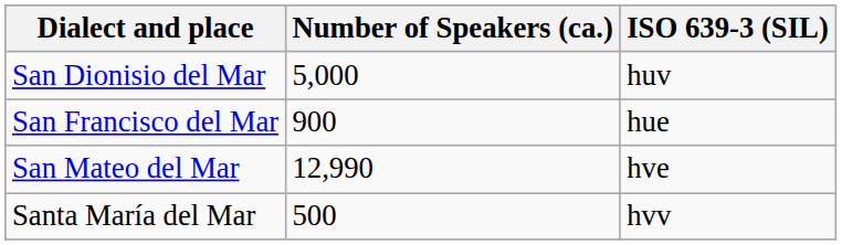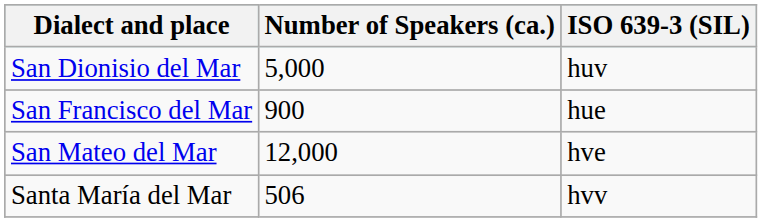 <table class="wikitable">
 <tr style="background:#c0f0f0;">
 <th>Dialect and place</th>
 <th>Number of Speakers (ca.)</th>
 <th>ISO 639-3 (SIL)</th>
 </tr>
 <tr>
 <td><a href='#'>San Dionisio del Mar</a></td>
 <td>5,000</td>
 <td>huv</td>
 </tr>
 <tr>
 <td><a href='#'>San Francisco del Mar</a></td>
 <td>900</td>
 <td>hue</td>
 </tr>
 <tr>
 <td><a href='#'>San Mateo del Mar</a></td>
-<td>12,990</td>
+<td>12,000</td>
 <td>hve</td>
 </tr>
 <tr>
 <td>Santa María del Mar</td>
-<td>500</td>
+<td>506</td>
 <td>hvv</td>
 </tr>
 </table>
